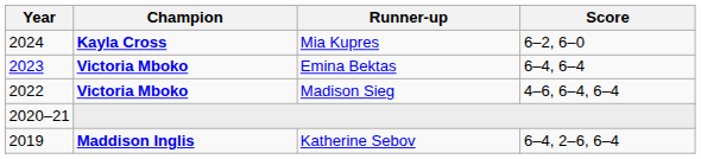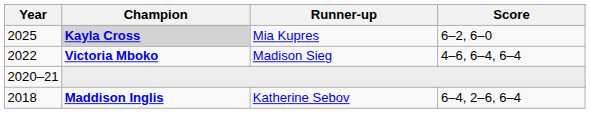 <table class="wikitable" style="font-size:90%">
 <tr>
 <th>Year</th>
 <th width="200">Champion</th>
 <th width="200">Runner-up</th>
 <th width="155">Score</th>
 </tr>
 <tr>
-<td>2024</td>
-<td> <strong><a href='#'>Kayla Cross</a></strong></td>
+<td>2025</td>
+<td style="background: lightgrey;"> <strong><a href='#'>Kayla Cross</a></strong></td>
 <td> <a href='#'>Mia Kupres</a></td>
 <td>6–2, 6–0</td>
-</tr>
-<tr>
-<td><a href='#'>2023</a></td>
-<td> <strong><a href='#'>Victoria Mboko</a></strong></td>
-<td> <a href='#'>Emina Bektas</a></td>
-<td>6–4, 6–4</td>
 </tr>
 <tr>
 <td>2022</td>
 <td> <strong><a href='#'>Victoria Mboko</a></strong></td>
 <td> <a href='#'>Madison Sieg</a></td>
 <td>4–6, 6–4, 6–4</td>
 </tr>
 <tr>
 <td>2020–21</td>
 <td colspan=3 bgcolor="#ededed"></td>
 </tr>
 <tr>
-<td>2019</td>
+<td>2018</td>
 <td> <strong><a href='#'>Maddison Inglis</a></strong></td>
 <td> <a href='#'>Katherine Sebov</a></td>
 <td>6–4, 2–6, 6–4</td>
 </tr>
 </table>
